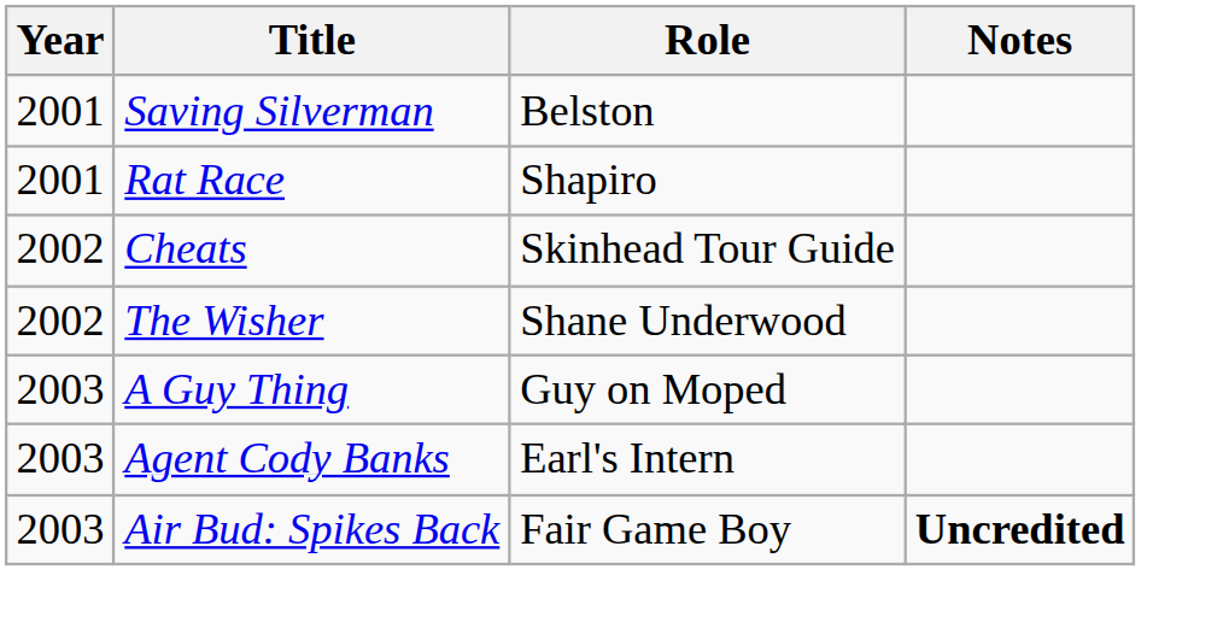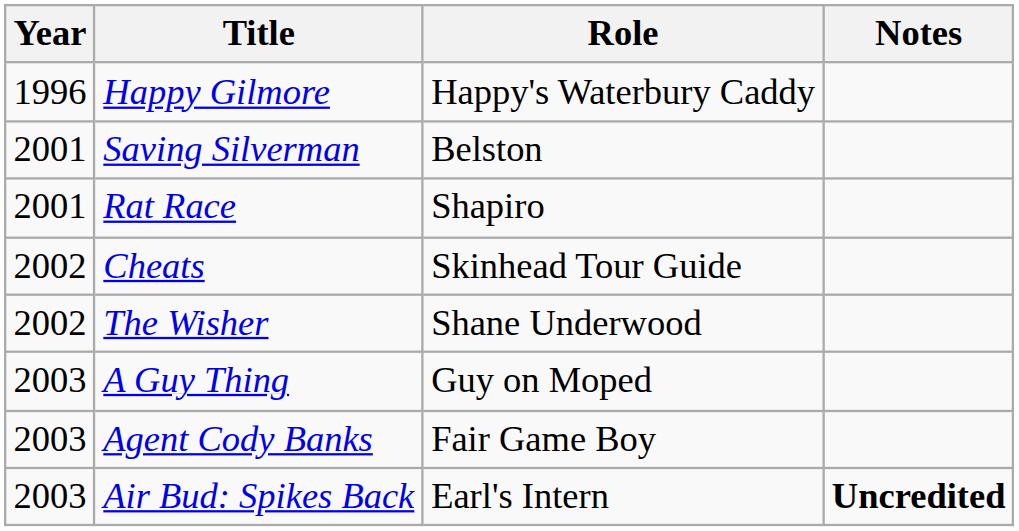 <table class="wikitable sortable">
 <tr>
 <th>Year</th>
 <th>Title</th>
 <th>Role</th>
 <th>Notes</th>
+</tr>
+<tr>
+<td>1996</td>
+<td><em><a href='#'>Happy Gilmore</a></em></td>
+<td>Happy's Waterbury Caddy</td>
+<td></td>
 </tr>
 <tr>
 <td>2001</td>
 <td><em><a href='#'>Saving Silverman</a></em></td>
 <td>Belston</td>
 <td></td>
 </tr>
 <tr>
 <td>2001</td>
 <td><a href='#'><em>Rat Race</em></a></td>
 <td>Shapiro</td>
 <td></td>
 </tr>
 <tr>
 <td>2002</td>
 <td><a href='#'><em>Cheats</em></a></td>
 <td>Skinhead Tour Guide</td>
 <td></td>
 </tr>
 <tr>
 <td>2002</td>
 <td><em><a href='#'>The Wisher</a></em></td>
 <td>Shane Underwood</td>
 <td></td>
 </tr>
 <tr>
 <td>2003</td>
 <td><em><a href='#'>A Guy Thing</a></em></td>
 <td>Guy on Moped</td>
 <td></td>
 </tr>
 <tr>
 <td>2003</td>
 <td><em><a href='#'>Agent Cody Banks</a></em></td>
-<td>Earl's Intern</td>
+<td>Fair Game Boy</td>
 <td></td>
 </tr>
 <tr>
 <td>2003</td>
 <td><em><a href='#'>Air Bud: Spikes Back</a></em></td>
-<td>Fair Game Boy</td>
+<td>Earl's Intern</td>
 <td><strong>Uncredited</strong></td>
 </tr>
 </table>
